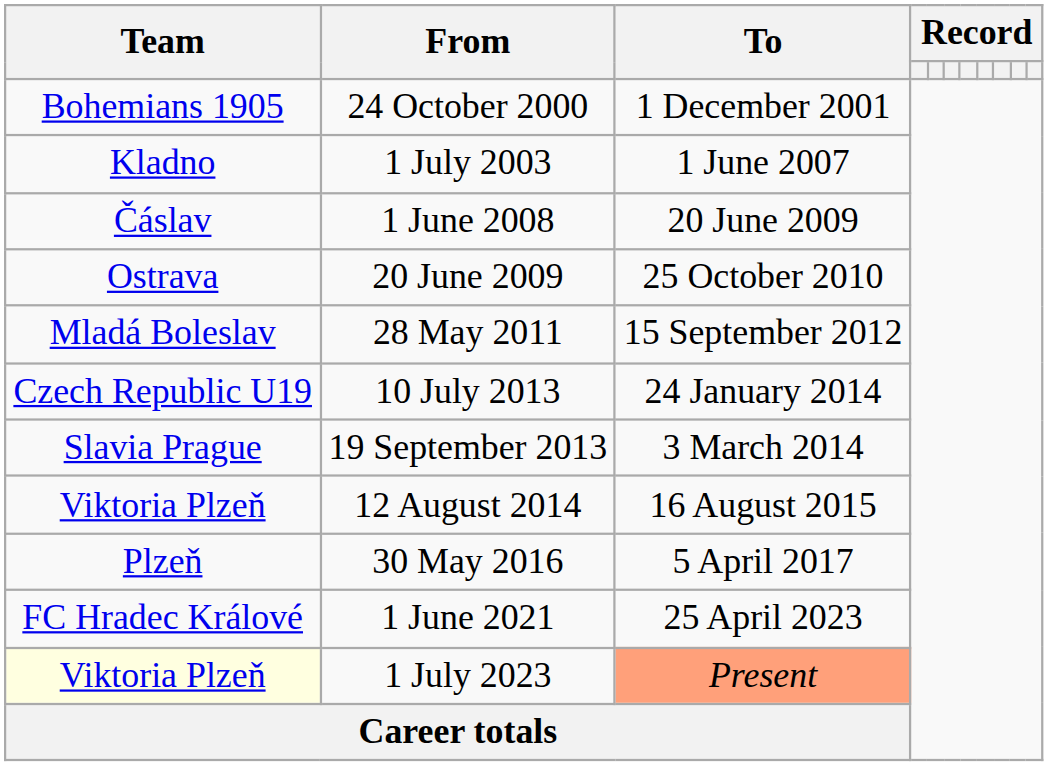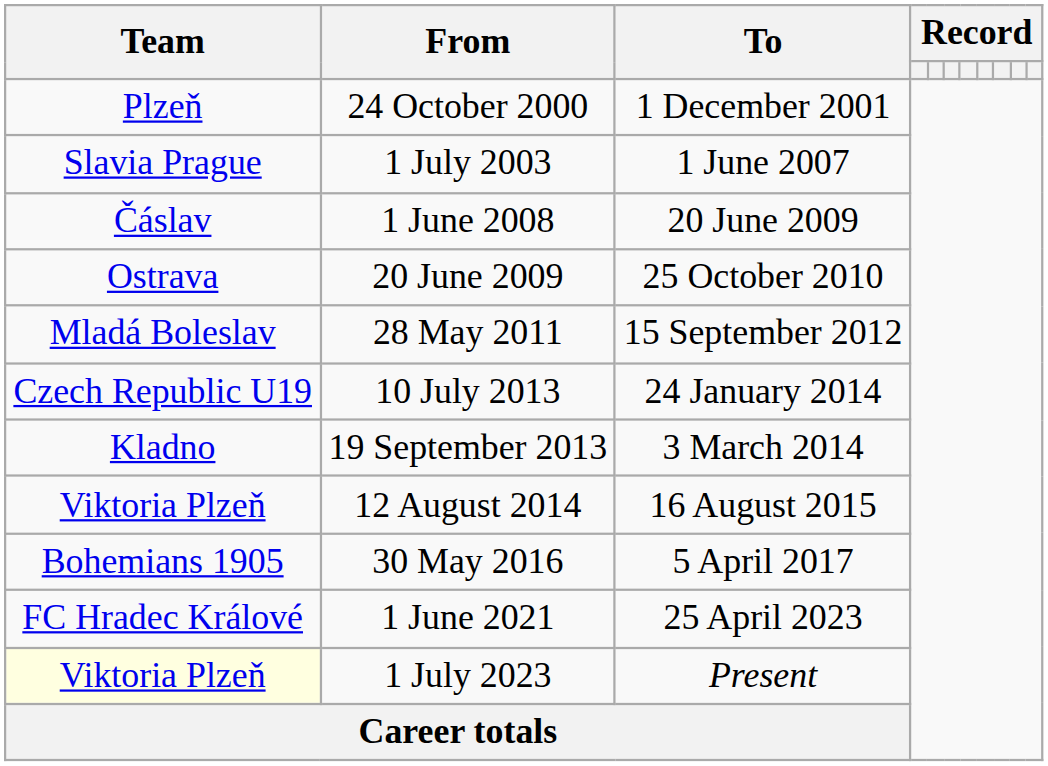 <table class="wikitable" style="text-align: center">
 <tr>
 <th rowspan=2>Team</th>
 <th rowspan=2>From</th>
 <th rowspan=2>To</th>
 <th colspan=8>Record</th>
 </tr>
 <tr>
 <th></th>
 <th></th>
 <th></th>
 <th></th>
 <th></th>
 <th></th>
 <th></th>
 <th></th>
 </tr>
 <tr>
-<td><a href='#'>Bohemians 1905</a></td>
+<td><a href='#'>Plzeň</a></td>
 <td>24 October 2000</td>
 <td>1 December 2001<br></td>
 </tr>
 <tr>
-<td><a href='#'>Kladno</a></td>
+<td><a href='#'>Slavia Prague</a></td>
 <td>1 July 2003</td>
 <td>1 June 2007<br></td>
 </tr>
 <tr>
 <td><a href='#'>Čáslav</a></td>
 <td>1 June 2008</td>
 <td>20 June 2009<br></td>
 </tr>
 <tr>
 <td><a href='#'>Ostrava</a></td>
 <td>20 June 2009</td>
 <td>25 October 2010<br></td>
 </tr>
 <tr>
 <td><a href='#'>Mladá Boleslav</a></td>
 <td>28 May 2011</td>
 <td>15 September 2012<br></td>
 </tr>
 <tr>
 <td><a href='#'>Czech Republic U19</a></td>
 <td>10 July 2013</td>
 <td>24 January 2014<br></td>
 </tr>
 <tr>
-<td><a href='#'>Slavia Prague</a></td>
+<td><a href='#'>Kladno</a></td>
 <td>19 September 2013</td>
 <td>3 March 2014<br></td>
 </tr>
 <tr>
 <td><a href='#'>Viktoria Plzeň</a></td>
 <td>12 August 2014</td>
 <td>16 August 2015<br></td>
 </tr>
 <tr>
-<td><a href='#'>Plzeň</a></td>
+<td><a href='#'>Bohemians 1905</a></td>
 <td>30 May 2016</td>
 <td>5 April 2017<br></td>
 </tr>
 <tr>
 <td><a href='#'>FC Hradec Králové</a></td>
 <td>1 June 2021</td>
 <td>25 April 2023<br></td>
 </tr>
 <tr>
 <td style="background: lightyellow;"><a href='#'>Viktoria Plzeň</a></td>
 <td>1 July 2023</td>
-<td style="background: lightsalmon;"><em>Present</em><br></td>
+<td><em>Present</em><br></td>
 </tr>
 <tr>
 <th colspan=3>Career totals<br></th>
 </tr>
 </table>
